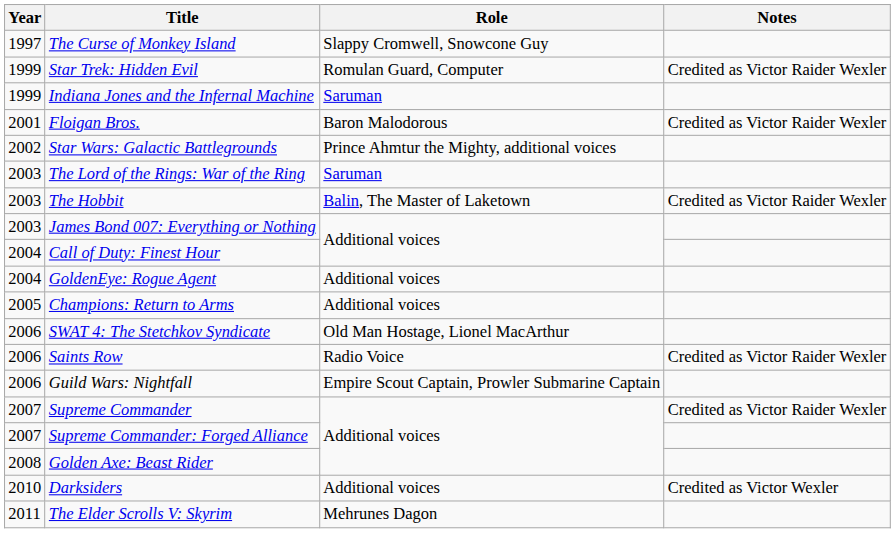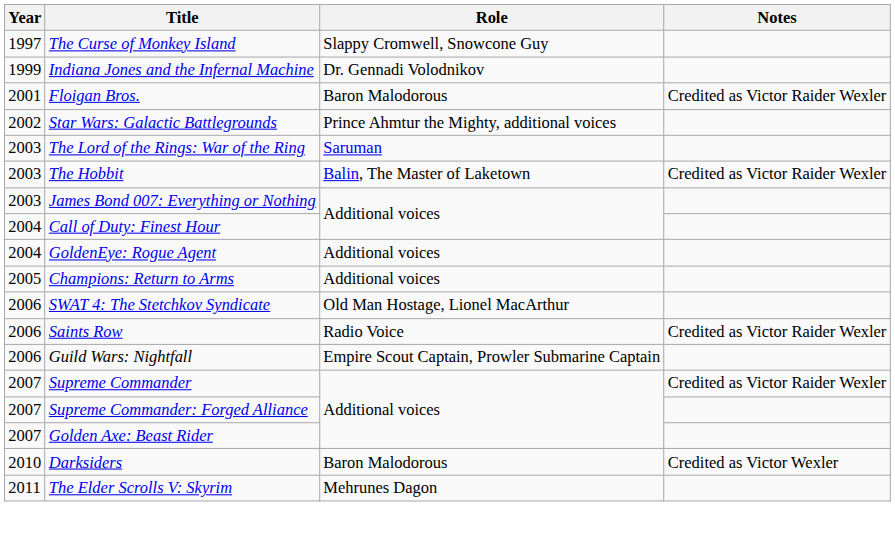 <table class="wikitable sortable">
 <tr>
 <th>Year</th>
 <th>Title</th>
 <th>Role</th>
 <th>Notes</th>
 </tr>
 <tr>
 <td>1997</td>
 <td><em><a href='#'>The Curse of Monkey Island</a></em></td>
 <td>Slappy Cromwell, Snowcone Guy</td>
 <td></td>
 </tr>
 <tr>
 <td>1999</td>
-<td><em><a href='#'>Star Trek: Hidden Evil</a></em></td>
-<td>Romulan Guard, Computer</td>
-<td>Credited as Victor Raider Wexler</td>
-</tr>
-<tr>
-<td>1999</td>
 <td><em><a href='#'>Indiana Jones and the Infernal Machine</a></em></td>
-<td><a href='#'>Saruman</a></td>
+<td>Dr. Gennadi Volodnikov</td>
 <td></td>
 </tr>
 <tr>
 <td>2001</td>
 <td><em><a href='#'>Floigan Bros.</a></em></td>
 <td>Baron Malodorous</td>
 <td>Credited as Victor Raider Wexler</td>
 </tr>
 <tr>
 <td>2002</td>
 <td><em><a href='#'>Star Wars: Galactic Battlegrounds</a></em></td>
 <td>Prince Ahmtur the Mighty, additional voices</td>
 <td></td>
 </tr>
 <tr>
 <td>2003</td>
 <td><em><a href='#'>The Lord of the Rings: War of the Ring</a></em></td>
 <td><a href='#'>Saruman</a></td>
 <td></td>
 </tr>
 <tr>
 <td>2003</td>
 <td><em><a href='#'>The Hobbit</a></em></td>
 <td><a href='#'>Balin</a>, The Master of Laketown</td>
 <td>Credited as Victor Raider Wexler</td>
 </tr>
 <tr>
 <td>2003</td>
 <td><em><a href='#'>James Bond 007: Everything or Nothing</a></em></td>
 <td rowspan="2">Additional voices</td>
 <td></td>
 </tr>
 <tr>
 <td>2004</td>
 <td><em><a href='#'>Call of Duty: Finest Hour</a></em></td>
 <td></td>
 </tr>
 <tr>
 <td>2004</td>
 <td><em><a href='#'>GoldenEye: Rogue Agent</a></em></td>
 <td>Additional voices</td>
 <td></td>
 </tr>
 <tr>
 <td>2005</td>
 <td><em><a href='#'>Champions: Return to Arms</a></em></td>
 <td>Additional voices</td>
 <td></td>
 </tr>
 <tr>
 <td>2006</td>
 <td><em><a href='#'>SWAT 4: The Stetchkov Syndicate</a></em></td>
 <td>Old Man Hostage, Lionel MacArthur</td>
 <td></td>
 </tr>
 <tr>
 <td>2006</td>
 <td><em><a href='#'>Saints Row</a></em></td>
 <td>Radio Voice</td>
 <td>Credited as Victor Raider Wexler</td>
 </tr>
 <tr>
 <td>2006</td>
 <td><em>Guild Wars: Nightfall</em></td>
 <td>Empire Scout Captain, Prowler Submarine Captain</td>
 <td></td>
 </tr>
 <tr>
 <td>2007</td>
 <td><em><a href='#'>Supreme Commander</a></em></td>
 <td rowspan="3">Additional voices</td>
 <td>Credited as Victor Raider Wexler</td>
 </tr>
 <tr>
 <td>2007</td>
 <td><em><a href='#'>Supreme Commander: Forged Alliance</a></em></td>
 <td></td>
 </tr>
 <tr>
-<td>2008</td>
+<td>2007</td>
 <td><em><a href='#'>Golden Axe: Beast Rider</a></em></td>
 <td></td>
 </tr>
 <tr>
 <td>2010</td>
 <td><em><a href='#'>Darksiders</a></em></td>
-<td>Additional voices</td>
+<td>Baron Malodorous</td>
 <td>Credited as Victor Wexler</td>
 </tr>
 <tr>
 <td>2011</td>
 <td><em><a href='#'>The Elder Scrolls V: Skyrim</a></em></td>
 <td>Mehrunes Dagon</td>
 <td></td>
 </tr>
 </table>
